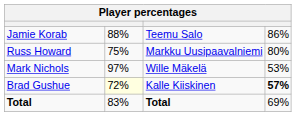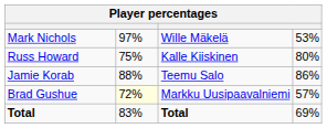 <table class="wikitable">
 <tr>
 <th colspan=4 width=400>Player percentages</th>
 </tr>
 <tr>
 <th colspan=2 width=200></th>
 <th colspan=2 width=200></th>
 </tr>
 <tr>
+<td><a href='#'>Mark Nichols</a></td>
+<td>97%</td>
+<td><a href='#'>Wille Mäkelä</a></td>
+<td>53%</td>
+</tr>
+<tr>
+<td><a href='#'>Russ Howard</a></td>
+<td>75%</td>
+<td><a href='#'>Kalle Kiiskinen</a></td>
+<td>80%</td>
+</tr>
+<tr>
 <td><a href='#'>Jamie Korab</a></td>
 <td>88%</td>
 <td><a href='#'>Teemu Salo</a></td>
 <td>86%</td>
 </tr>
 <tr>
-<td><a href='#'>Russ Howard</a></td>
-<td>75%</td>
-<td><a href='#'>Markku Uusipaavalniemi</a></td>
-<td>80%</td>
-</tr>
-<tr>
-<td><a href='#'>Mark Nichols</a></td>
-<td>97%</td>
-<td><a href='#'>Wille Mäkelä</a></td>
-<td>53%</td>
-</tr>
-<tr>
 <td><a href='#'>Brad Gushue</a></td>
 <td style="background: lightyellow;">72%</td>
-<td><a href='#'>Kalle Kiiskinen</a></td>
-<td><strong>57%</strong></td>
+<td><a href='#'>Markku Uusipaavalniemi</a></td>
+<td>57%</td>
 </tr>
 <tr>
 <td><strong>Total</strong></td>
 <td>83%</td>
 <td><strong>Total</strong></td>
 <td>69%</td>
 </tr>
 </table>
